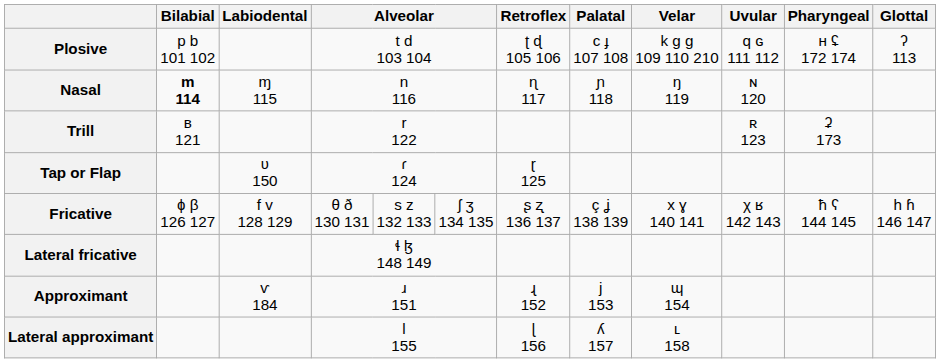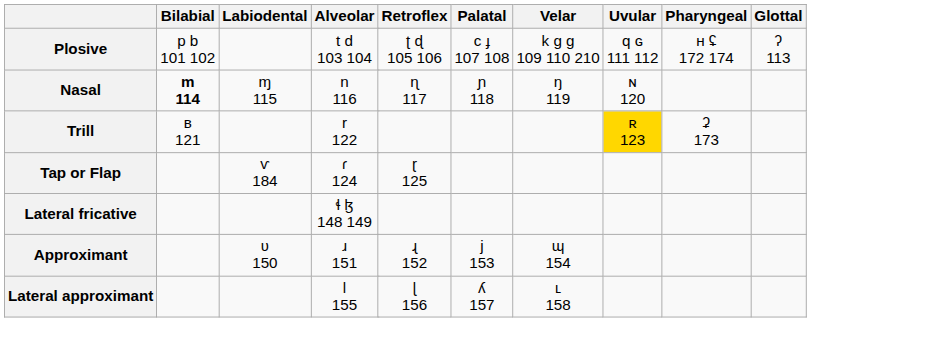 <table class="wikitable IPA">
 <tr>
 <th></th>
 <th>Bilabial</th>
 <th>Labiodental</th>
 <th colspan=3>Alveolar</th>
 <th>Retroflex</th>
 <th>Palatal</th>
 <th>Velar</th>
 <th>Uvular</th>
 <th>Pharyngeal</th>
 <th>Glottal</th>
 </tr>
 <tr align=center>
 <th>Plosive</th>
 <td>p  b <br>101 102</td>
 <td></td>
 <td colspan=3>t  d <br>103 104</td>
 <td>ʈ  ɖ <br>105 106</td>
 <td>c  ɟ <br>107 108</td>
 <td>k  ɡ  g <br>109 110 210</td>
 <td>q  ɢ <br>111 112</td>
 <td>ʜ  ʢ <br> 172 174</td>
 <td>ʔ <br>113</td>
 </tr>
 <tr align=center>
 <th>Nasal</th>
 <td><strong>m <br>114</strong></td>
 <td>ɱ <br>115</td>
 <td colspan=3>n <br>116</td>
 <td>ɳ <br>117</td>
 <td>ɲ <br>118</td>
 <td>ŋ <br>119</td>
 <td>ɴ <br>120</td>
 <td></td>
 <td></td>
 </tr>
 <tr align=center>
 <th>Trill</th>
 <td>ʙ <br>121</td>
 <td></td>
 <td colspan=3>r <br>122</td>
 <td></td>
 <td></td>
 <td></td>
-<td>ʀ <br>123</td>
+<td style="background: gold;">ʀ <br>123</td>
 <td>ʡ <br> 173</td>
 <td></td>
 </tr>
 <tr align=center>
 <th>Tap or Flap</th>
 <td></td>
-<td>ʋ <br>150</td>
+<td>ⱱ <br>184</td>
 <td colspan=3>ɾ <br>124</td>
 <td>ɽ <br>125</td>
 <td></td>
 <td></td>
 <td></td>
 <td></td>
 <td></td>
-</tr>
-<tr align=center>
-<th>Fricative</th>
-<td>ɸ  β <br>126 127</td>
-<td>f  v <br>128 129</td>
-<td>θ  ð <br>130 131</td>
-<td>s  z <br>132 133</td>
-<td>ʃ  ʒ <br>134 135</td>
-<td>ʂ  ʐ <br>136 137</td>
-<td>ç  ʝ <br>138 139</td>
-<td>x  ɣ <br>140 141</td>
-<td>χ  ʁ <br>142 143</td>
-<td>ħ  ʕ <br>144 145</td>
-<td>h  ɦ <br>146 147</td>
 </tr>
 <tr align=center>
 <th>Lateral fricative</th>
 <td></td>
 <td></td>
 <td colspan=3>ɬ  ɮ <br>148 149</td>
 <td></td>
 <td></td>
 <td></td>
 <td></td>
 <td></td>
 <td></td>
 </tr>
 <tr align=center>
 <th>Approximant</th>
 <td></td>
-<td>ⱱ <br>184</td>
+<td>ʋ <br>150</td>
 <td colspan=3>ɹ <br>151</td>
 <td>ɻ <br>152</td>
 <td>j <br>153</td>
 <td>ɰ <br>154</td>
 <td></td>
 <td></td>
 <td></td>
 </tr>
 <tr align=center>
 <th>Lateral approximant</th>
 <td></td>
 <td></td>
 <td colspan=3>l <br>155</td>
 <td>ɭ <br>156</td>
 <td>ʎ <br>157</td>
 <td>ʟ <br>158</td>
 <td></td>
 <td></td>
 <td></td>
 </tr>
 </table>
